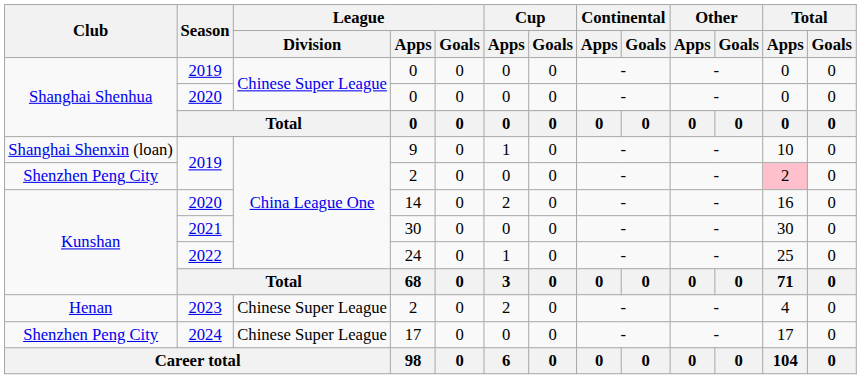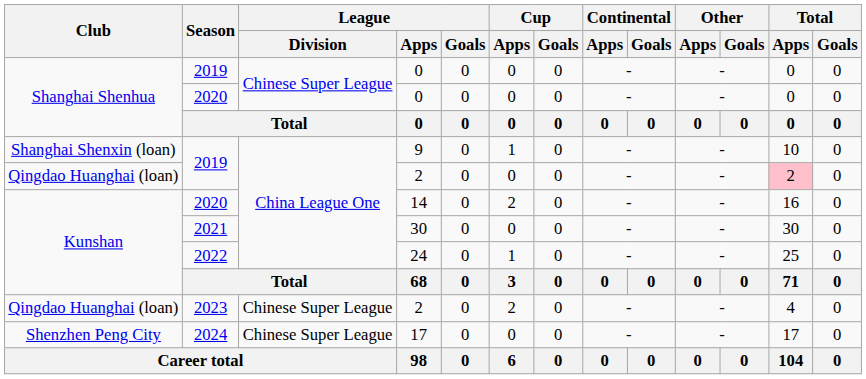 <table class="wikitable" style="text-align: center">
 <tr>
 <th rowspan="2">Club</th>
 <th rowspan="2">Season</th>
 <th colspan="3">League</th>
 <th colspan="2">Cup</th>
 <th colspan="2">Continental</th>
 <th colspan="2">Other</th>
 <th colspan="2">Total</th>
 </tr>
 <tr>
 <th>Division</th>
 <th>Apps</th>
 <th>Goals</th>
 <th>Apps</th>
 <th>Goals</th>
 <th>Apps</th>
 <th>Goals</th>
 <th>Apps</th>
 <th>Goals</th>
 <th>Apps</th>
 <th>Goals</th>
 </tr>
 <tr>
 <td rowspan="3"><a href='#'>Shanghai Shenhua</a></td>
 <td><a href='#'>2019</a></td>
 <td rowspan="2"><a href='#'>Chinese Super League</a></td>
 <td>0</td>
 <td>0</td>
 <td>0</td>
 <td>0</td>
 <td colspan="2">-</td>
 <td colspan="2">-</td>
 <td>0</td>
 <td>0</td>
 </tr>
 <tr>
 <td><a href='#'>2020</a></td>
 <td>0</td>
 <td>0</td>
 <td>0</td>
 <td>0</td>
 <td colspan="2">-</td>
 <td colspan="2">-</td>
 <td>0</td>
 <td>0</td>
 </tr>
 <tr>
 <th colspan=2>Total</th>
 <th>0</th>
 <th>0</th>
 <th>0</th>
 <th>0</th>
 <th>0</th>
 <th>0</th>
 <th>0</th>
 <th>0</th>
 <th>0</th>
 <th>0</th>
 </tr>
 <tr>
 <td><a href='#'>Shanghai Shenxin</a> (loan)</td>
 <td rowspan="2"><a href='#'>2019</a></td>
 <td rowspan="5"><a href='#'>China League One</a></td>
 <td>9</td>
 <td>0</td>
 <td>1</td>
 <td>0</td>
 <td colspan="2">-</td>
 <td colspan="2">-</td>
 <td>10</td>
 <td>0</td>
 </tr>
 <tr>
-<td><a href='#'>Shenzhen Peng City</a></td>
+<td><a href='#'>Qingdao Huanghai</a> (loan)</td>
 <td>2</td>
 <td>0</td>
 <td>0</td>
 <td>0</td>
 <td colspan="2">-</td>
 <td colspan="2">-</td>
 <td style="background: pink;">2</td>
 <td>0</td>
 </tr>
 <tr>
 <td rowspan="4"><a href='#'>Kunshan</a></td>
 <td><a href='#'>2020</a></td>
 <td>14</td>
 <td>0</td>
 <td>2</td>
 <td>0</td>
 <td colspan="2">-</td>
 <td colspan="2">-</td>
 <td>16</td>
 <td>0</td>
 </tr>
 <tr>
 <td><a href='#'>2021</a></td>
 <td>30</td>
 <td>0</td>
 <td>0</td>
 <td>0</td>
 <td colspan="2">-</td>
 <td colspan="2">-</td>
 <td>30</td>
 <td>0</td>
 </tr>
 <tr>
 <td><a href='#'>2022</a></td>
 <td>24</td>
 <td>0</td>
 <td>1</td>
 <td>0</td>
 <td colspan="2">-</td>
 <td colspan="2">-</td>
 <td>25</td>
 <td>0</td>
 </tr>
 <tr>
 <th colspan=2>Total</th>
 <th>68</th>
 <th>0</th>
 <th>3</th>
 <th>0</th>
 <th>0</th>
 <th>0</th>
 <th>0</th>
 <th>0</th>
 <th>71</th>
 <th>0</th>
 </tr>
 <tr>
-<td><a href='#'>Henan</a></td>
+<td><a href='#'>Qingdao Huanghai</a> (loan)</td>
 <td><a href='#'>2023</a></td>
 <td>Chinese Super League</td>
 <td>2</td>
 <td>0</td>
 <td>2</td>
 <td>0</td>
 <td colspan="2">-</td>
 <td colspan="2">-</td>
 <td>4</td>
 <td>0</td>
 </tr>
 <tr>
 <td><a href='#'>Shenzhen Peng City</a></td>
 <td><a href='#'>2024</a></td>
 <td>Chinese Super League</td>
 <td>17</td>
 <td>0</td>
 <td>0</td>
 <td>0</td>
 <td colspan="2">-</td>
 <td colspan="2">-</td>
 <td>17</td>
 <td>0</td>
 </tr>
 <tr>
 <th colspan=3>Career total</th>
 <th>98</th>
 <th>0</th>
 <th>6</th>
 <th>0</th>
 <th>0</th>
 <th>0</th>
 <th>0</th>
 <th>0</th>
 <th>104</th>
 <th>0</th>
 </tr>
 </table>
